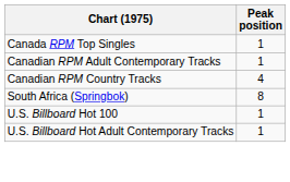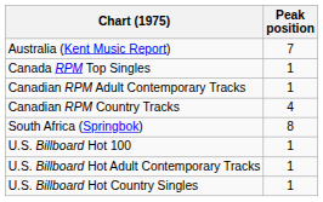 <table class="wikitable sortable">
 <tr>
 <th align="left">Chart (1975)</th>
 <th align="center">Peak<br>position</th>
+</tr>
+<tr>
+<td>Australia (<a href='#'>Kent Music Report</a>)</td>
+<td style="text-align:center;">7</td>
 </tr>
 <tr>
 <td>Canada <em><a href='#'>RPM</a></em> Top Singles</td>
 <td style="text-align:center;">1</td>
 </tr>
 <tr>
 <td align="left">Canadian <em>RPM</em> Adult Contemporary Tracks</td>
 <td align="center">1</td>
 </tr>
 <tr>
 <td align="left">Canadian <em>RPM</em> Country Tracks</td>
 <td align="center">4</td>
 </tr>
 <tr>
 <td>South Africa (<a href='#'>Springbok</a>)</td>
 <td align="center">8</td>
 </tr>
 <tr>
 <td align="left">U.S. <em>Billboard</em> Hot 100</td>
 <td align="center">1</td>
 </tr>
 <tr>
 <td align="left">U.S. <em>Billboard</em> Hot Adult Contemporary Tracks</td>
 <td align="center">1</td>
 </tr>
+<tr>
+<td align="left">U.S. <em>Billboard</em> Hot Country Singles</td>
+<td align="center">1</td>
+</tr>
 </table>
